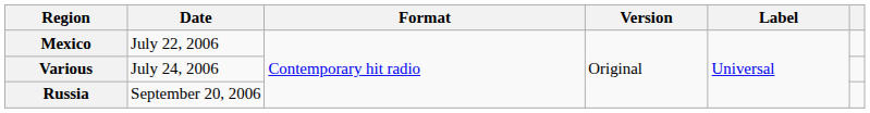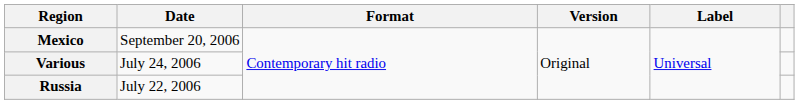 <table class="wikitable plainrowheaders">
 <tr>
 <th scope="col">Region</th>
 <th scope="col" width="16%">Date</th>
 <th scope="col">Format</th>
 <th scope="col">Version</th>
 <th scope="col">Label</th>
 <th scope="col"></th>
 </tr>
 <tr>
 <th scope="row">Mexico</th>
-<td>July 22, 2006</td>
+<td>September 20, 2006</td>
 <td rowspan="3"><a href='#'>Contemporary hit radio</a></td>
 <td rowspan="3">Original</td>
 <td rowspan="3"><a href='#'>Universal</a></td>
 <td align="center"></td>
 </tr>
 <tr>
 <th scope="row">Various</th>
 <td>July 24, 2006</td>
 <td align="center"></td>
 </tr>
 <tr>
 <th scope="row">Russia</th>
-<td>September 20, 2006</td>
+<td>July 22, 2006</td>
 <td align="center"></td>
 </tr>
 </table>
